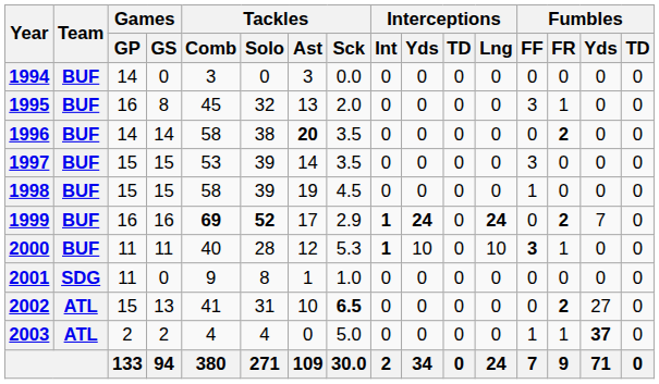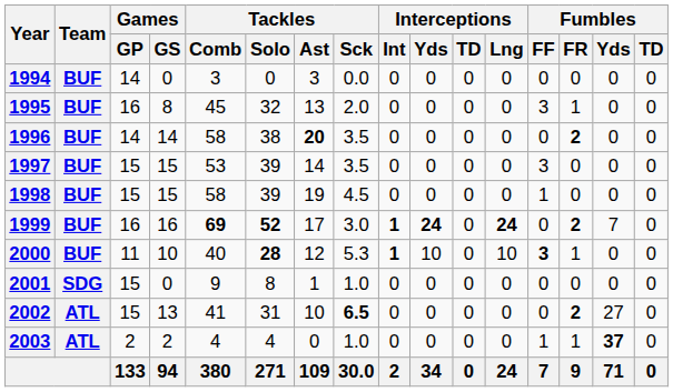 <table class="wikitable" style="text-align:center">
 <tr>
 <th rowspan="2">Year</th>
 <th rowspan="2">Team</th>
 <th colspan="2">Games</th>
 <th colspan="4">Tackles</th>
 <th colspan="4">Interceptions</th>
 <th colspan="4">Fumbles</th>
 </tr>
 <tr>
 <th>GP</th>
 <th>GS</th>
 <th>Comb</th>
 <th>Solo</th>
 <th>Ast</th>
 <th>Sck</th>
 <th>Int</th>
 <th>Yds</th>
 <th>TD</th>
 <th>Lng</th>
 <th>FF</th>
 <th>FR</th>
 <th>Yds</th>
 <th>TD</th>
 </tr>
 <tr>
 <th><a href='#'>1994</a></th>
 <th><a href='#'>BUF</a></th>
 <td>14</td>
 <td>0</td>
 <td>3</td>
 <td>0</td>
 <td>3</td>
 <td>0.0</td>
 <td>0</td>
 <td>0</td>
 <td>0</td>
 <td>0</td>
 <td>0</td>
 <td>0</td>
 <td>0</td>
 <td>0</td>
 </tr>
 <tr>
 <th><a href='#'>1995</a></th>
 <th><a href='#'>BUF</a></th>
 <td>16</td>
 <td>8</td>
 <td>45</td>
 <td>32</td>
 <td>13</td>
 <td>2.0</td>
 <td>0</td>
 <td>0</td>
 <td>0</td>
 <td>0</td>
 <td>3</td>
 <td>1</td>
 <td>0</td>
 <td>0</td>
 </tr>
 <tr>
 <th><a href='#'>1996</a></th>
 <th><a href='#'>BUF</a></th>
 <td>14</td>
 <td>14</td>
 <td>58</td>
 <td>38</td>
 <td><strong>20</strong></td>
 <td>3.5</td>
 <td>0</td>
 <td>0</td>
 <td>0</td>
 <td>0</td>
 <td>0</td>
 <td><strong>2</strong></td>
 <td>0</td>
 <td>0</td>
 </tr>
 <tr>
 <th><a href='#'>1997</a></th>
 <th><a href='#'>BUF</a></th>
 <td>15</td>
 <td>15</td>
 <td>53</td>
 <td>39</td>
 <td>14</td>
 <td>3.5</td>
 <td>0</td>
 <td>0</td>
 <td>0</td>
 <td>0</td>
 <td>3</td>
 <td>0</td>
 <td>0</td>
 <td>0</td>
 </tr>
 <tr>
 <th><a href='#'>1998</a></th>
 <th><a href='#'>BUF</a></th>
 <td>15</td>
 <td>15</td>
 <td>58</td>
 <td>39</td>
 <td>19</td>
 <td>4.5</td>
 <td>0</td>
 <td>0</td>
 <td>0</td>
 <td>0</td>
 <td>1</td>
 <td>0</td>
 <td>0</td>
 <td>0</td>
 </tr>
 <tr>
 <th><a href='#'>1999</a></th>
 <th><a href='#'>BUF</a></th>
 <td>16</td>
 <td>16</td>
 <td><strong>69</strong></td>
 <td><strong>52</strong></td>
 <td>17</td>
-<td>2.9</td>
+<td>3.0</td>
 <td><strong>1</strong></td>
 <td><strong>24</strong></td>
 <td>0</td>
 <td><strong>24</strong></td>
 <td>0</td>
 <td><strong>2</strong></td>
 <td>7</td>
 <td>0</td>
 </tr>
 <tr>
 <th><a href='#'>2000</a></th>
 <th><a href='#'>BUF</a></th>
 <td>11</td>
-<td>11</td>
+<td>10</td>
 <td>40</td>
-<td>28</td>
+<td><strong>28</strong></td>
 <td>12</td>
 <td>5.3</td>
 <td><strong>1</strong></td>
 <td>10</td>
 <td>0</td>
 <td>10</td>
 <td><strong>3</strong></td>
 <td>1</td>
 <td>0</td>
 <td>0</td>
 </tr>
 <tr>
 <th><a href='#'>2001</a></th>
 <th><a href='#'>SDG</a></th>
-<td>11</td>
+<td>15</td>
 <td>0</td>
 <td>9</td>
 <td>8</td>
 <td>1</td>
 <td>1.0</td>
 <td>0</td>
 <td>0</td>
 <td>0</td>
 <td>0</td>
 <td>0</td>
 <td>0</td>
 <td>0</td>
 <td>0</td>
 </tr>
 <tr>
 <th><a href='#'>2002</a></th>
 <th><a href='#'>ATL</a></th>
 <td>15</td>
 <td>13</td>
 <td>41</td>
 <td>31</td>
 <td>10</td>
 <td><strong>6.5</strong></td>
 <td>0</td>
 <td>0</td>
 <td>0</td>
 <td>0</td>
 <td>0</td>
 <td><strong>2</strong></td>
 <td>27</td>
 <td>0</td>
 </tr>
 <tr>
 <th><a href='#'>2003</a></th>
 <th><a href='#'>ATL</a></th>
 <td>2</td>
 <td>2</td>
 <td>4</td>
 <td>4</td>
 <td>0</td>
-<td>5.0</td>
+<td>1.0</td>
 <td>0</td>
 <td>0</td>
 <td>0</td>
 <td>0</td>
 <td>1</td>
 <td>1</td>
 <td><strong>37</strong></td>
 <td>0</td>
 </tr>
 <tr>
 <th colspan="2"></th>
 <th>133</th>
 <th>94</th>
 <th>380</th>
 <th>271</th>
 <th>109</th>
 <th>30.0</th>
 <th>2</th>
 <th>34</th>
 <th>0</th>
 <th>24</th>
 <th>7</th>
 <th>9</th>
 <th>71</th>
 <th>0</th>
 </tr>
 </table>
